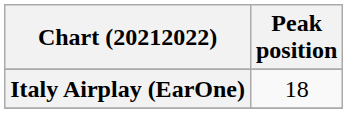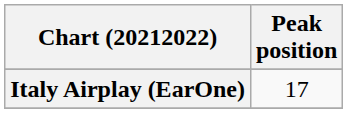 <table class="wikitable plainrowheaders sortable" style="text-align:center;">
 <tr>
 <th>Chart (20212022)</th>
 <th>Peak<br>position</th>
 </tr>
 <tr>
 </tr>
 <tr>
 <th scope="row">Italy Airplay (EarOne)</th>
-<td>18</td>
+<td>17</td>
 </tr>
 <tr>
 </tr>
 </table>
